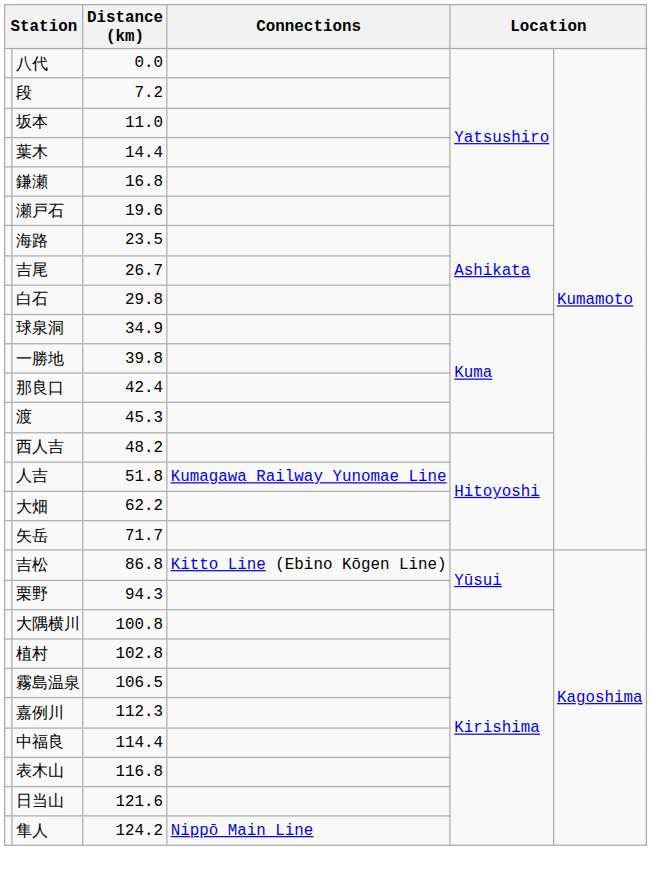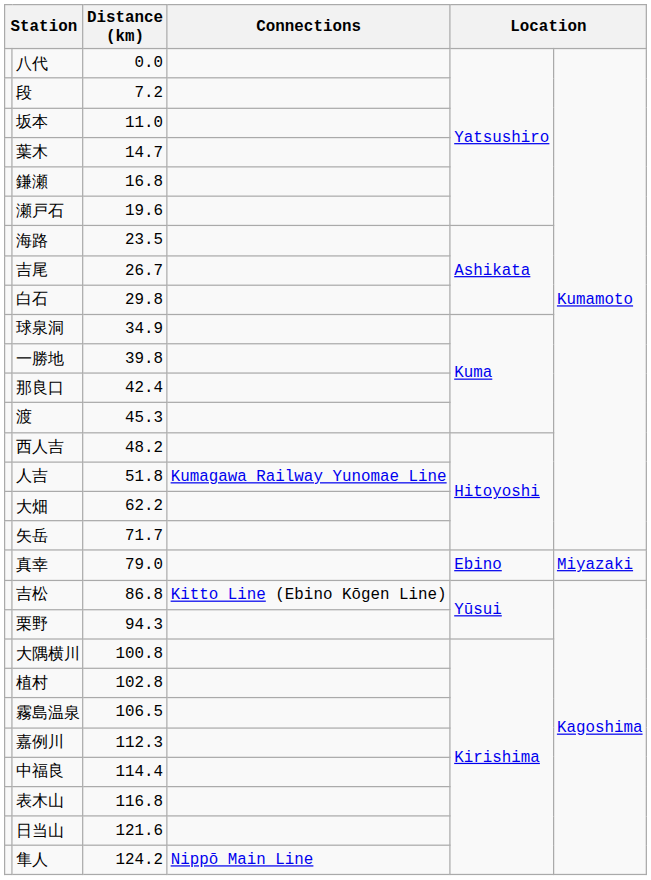 <table class="wikitable">
 <tr>
 <th colspan="2">Station</th>
 <th>Distance<br>(km)</th>
 <th>Connections</th>
 <th colspan="2">Location</th>
 </tr>
 <tr>
 <td></td>
 <td>八代</td>
 <td align="right">0.0</td>
 <td></td>
 <td rowspan="6"><a href='#'>Yatsushiro</a></td>
 <td rowspan=17><a href='#'>Kumamoto</a></td>
 </tr>
 <tr>
 <td></td>
 <td>段</td>
 <td align="right">7.2</td>
 <td> </td>
 </tr>
 <tr>
 <td></td>
 <td>坂本</td>
 <td align="right">11.0</td>
 <td> </td>
 </tr>
 <tr>
 <td></td>
 <td>葉木</td>
-<td align="right">14.4</td>
+<td align="right">14.7</td>
 <td> </td>
 </tr>
 <tr>
 <td></td>
 <td>鎌瀬</td>
 <td align="right">16.8</td>
 <td> </td>
 </tr>
 <tr>
 <td></td>
 <td>瀬戸石</td>
 <td align="right">19.6</td>
 <td> </td>
 </tr>
 <tr>
 <td></td>
 <td>海路</td>
 <td align="right">23.5</td>
 <td> </td>
 <td rowspan="3"><a href='#'>Ashikata</a></td>
 </tr>
 <tr>
 <td></td>
 <td>吉尾</td>
 <td align="right">26.7</td>
 <td> </td>
 </tr>
 <tr>
 <td></td>
 <td>白石</td>
 <td align="right">29.8</td>
 <td> </td>
 </tr>
 <tr>
 <td></td>
 <td>球泉洞</td>
 <td align="right">34.9</td>
 <td> </td>
 <td rowspan="4"><a href='#'>Kuma</a></td>
 </tr>
 <tr>
 <td></td>
 <td>一勝地</td>
 <td align="right">39.8</td>
 <td> </td>
 </tr>
 <tr>
 <td></td>
 <td>那良口</td>
 <td align="right">42.4</td>
 <td> </td>
 </tr>
 <tr>
 <td></td>
 <td>渡</td>
 <td align="right">45.3</td>
 <td> </td>
 </tr>
 <tr>
 <td></td>
 <td>西人吉</td>
 <td align="right">48.2</td>
 <td> </td>
 <td rowspan="4"><a href='#'>Hitoyoshi</a></td>
 </tr>
 <tr>
 <td></td>
 <td>人吉</td>
 <td align="right">51.8</td>
 <td><a href='#'>Kumagawa Railway Yunomae Line</a></td>
 </tr>
 <tr>
 <td></td>
 <td>大畑</td>
 <td align="right">62.2</td>
 <td> </td>
 </tr>
 <tr>
 <td></td>
 <td>矢岳</td>
 <td align="right">71.7</td>
 <td> </td>
 </tr>
 <tr>
 <td></td>
+<td>真幸</td>
+<td align="right">79.0</td>
+<td> </td>
+<td><a href='#'>Ebino</a></td>
+<td><a href='#'>Miyazaki</a></td>
+</tr>
+<tr>
+<td></td>
 <td>吉松</td>
 <td align="right">86.8</td>
 <td><a href='#'>Kitto Line</a> (Ebino Kōgen Line)</td>
 <td rowspan="2"><a href='#'>Yūsui</a></td>
 <td rowspan="10"><a href='#'>Kagoshima</a></td>
 </tr>
 <tr>
 <td></td>
 <td>栗野</td>
 <td align="right">94.3</td>
 <td> </td>
 </tr>
 <tr>
 <td></td>
 <td>大隅横川</td>
 <td align="right">100.8</td>
 <td> </td>
 <td rowspan="8"><a href='#'>Kirishima</a></td>
 </tr>
 <tr>
 <td></td>
 <td>植村</td>
 <td align="right">102.8</td>
 <td> </td>
 </tr>
 <tr>
 <td></td>
 <td>霧島温泉</td>
 <td align="right">106.5</td>
 <td> </td>
 </tr>
 <tr>
 <td></td>
 <td>嘉例川</td>
 <td align="right">112.3</td>
 <td> </td>
 </tr>
 <tr>
 <td></td>
 <td>中福良</td>
 <td align="right">114.4</td>
 <td> </td>
 </tr>
 <tr>
 <td></td>
 <td>表木山</td>
 <td align="right">116.8</td>
 <td> </td>
 </tr>
 <tr>
 <td></td>
 <td>日当山</td>
 <td align="right">121.6</td>
 <td> </td>
 </tr>
 <tr>
 <td></td>
 <td>隼人</td>
 <td align="right">124.2</td>
 <td><a href='#'>Nippō Main Line</a></td>
 </tr>
 </table>
